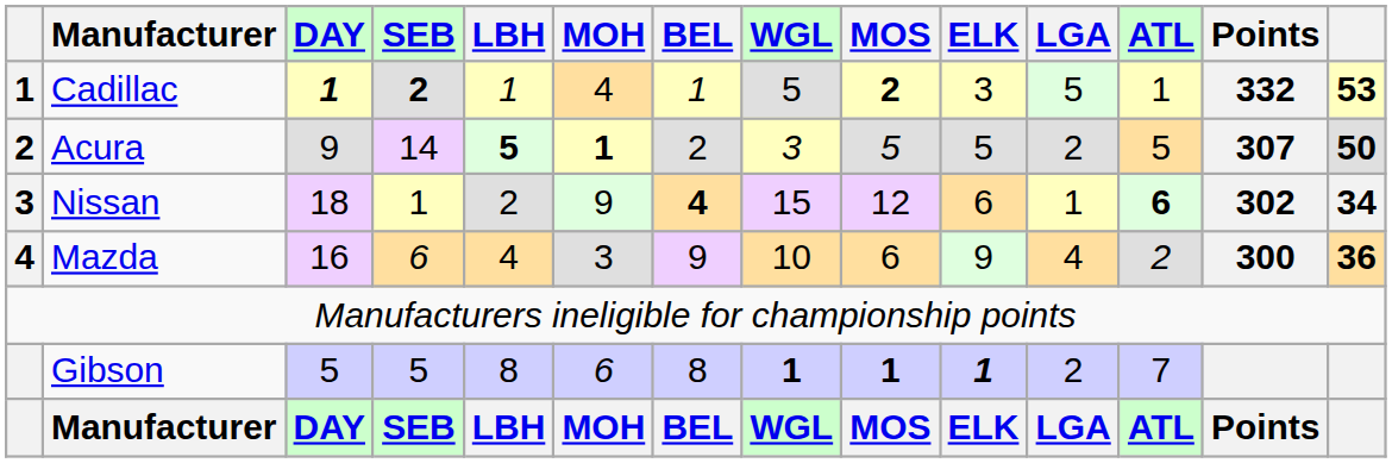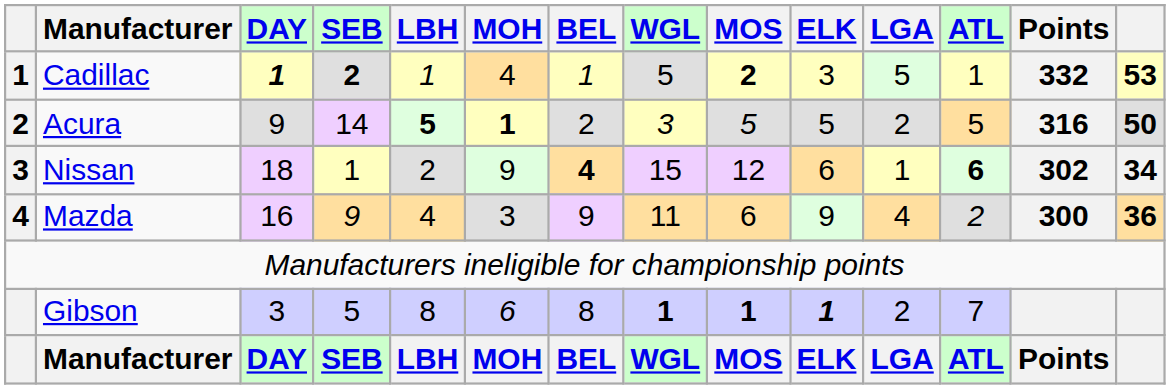 <table class="wikitable" style="font-size:85%; text-align:center">
 <tr style="background:#f9f9f9; vertical-align:top;">
 <th valign=middle></th>
 <th valign=middle>Manufacturer</th>
 <td style="background:#ccffcc;"><strong><a href='#'>DAY</a></strong></td>
 <td style="background:#ccffcc;"><strong><a href='#'>SEB</a></strong></td>
 <th><a href='#'>LBH</a></th>
 <th><a href='#'>MOH</a></th>
 <th><a href='#'>BEL</a></th>
 <td style="background:#ccffcc;"><strong><a href='#'>WGL</a></strong></td>
 <th><a href='#'>MOS</a></th>
 <th><a href='#'>ELK</a></th>
 <th><a href='#'>LGA</a></th>
 <td style="background:#ccffcc;"><strong><a href='#'>ATL</a></strong></td>
 <th valign=middle>Points</th>
 <th valign=middle></th>
 </tr>
 <tr>
 <th>1</th>
 <td align=left><a href='#'>Cadillac</a></td>
 <td style="background:#ffffbf;"><strong><em>1</em></strong></td>
 <td style="background:#dfdfdf;"><strong>2</strong></td>
 <td style="background:#ffffbf;"><em>1</em></td>
 <td style="background:#ffdf9f;">4</td>
 <td style="background:#ffffbf;"><em>1</em></td>
 <td style="background:#dfdfdf;">5</td>
 <td style="background:#ffffbf;"><strong>2</strong></td>
 <td style="background:#ffffbf;">3</td>
 <td style="background:#dfffdf;">5</td>
 <td style="background:#ffffbf;">1</td>
 <th>332</th>
 <th style="background:#ffffbf;">53</th>
 </tr>
 <tr>
 <th>2</th>
 <td align=left><a href='#'>Acura</a></td>
 <td style="background:#dfdfdf;">9</td>
 <td style="background:#efcfff;">14</td>
 <td style="background:#dfffdf;"><strong>5</strong></td>
 <td style="background:#ffffbf;"><strong>1</strong></td>
 <td style="background:#dfdfdf;">2</td>
 <td style="background:#ffffbf;"><em>3</em></td>
 <td style="background:#dfdfdf;"><em>5</em></td>
 <td style="background:#dfdfdf;">5</td>
 <td style="background:#dfdfdf;">2</td>
 <td style="background:#ffdf9f;">5</td>
-<th>307</th>
+<th>316</th>
 <th style="background:#dfdfdf;">50</th>
 </tr>
 <tr>
 <th>3</th>
 <td align=left><a href='#'>Nissan</a></td>
 <td style="background:#efcfff;">18</td>
 <td style="background:#ffffbf;">1</td>
 <td style="background:#dfdfdf;">2</td>
 <td style="background:#dfffdf;">9</td>
 <td style="background:#ffdf9f;"><strong>4</strong></td>
 <td style="background:#efcfff;">15</td>
 <td style="background:#efcfff;">12</td>
 <td style="background:#ffdf9f;">6</td>
 <td style="background:#ffffbf;">1</td>
 <td style="background:#dfffdf;"><strong>6</strong></td>
 <th>302</th>
 <th>34</th>
 </tr>
 <tr>
 <th>4</th>
 <td align=left><a href='#'>Mazda</a></td>
 <td style="background:#efcfff;">16</td>
-<td style="background:#ffdf9f;"><em>6</em></td>
+<td style="background:#ffdf9f;"><em>9</em></td>
 <td style="background:#ffdf9f;">4</td>
 <td style="background:#dfdfdf;">3</td>
 <td style="background:#efcfff;">9</td>
-<td style="background:#ffdf9f;">10</td>
+<td style="background:#ffdf9f;">11</td>
 <td style="background:#ffdf9f;">6</td>
 <td style="background:#dfffdf;">9</td>
 <td style="background:#ffdf9f;">4</td>
 <td style="background:#dfdfdf;"><em>2</em></td>
 <th>300</th>
 <th style="background:#ffdf9f;">36</th>
 </tr>
 <tr>
 <td colspan=14><em>Manufacturers ineligible for championship points</em></td>
 </tr>
 <tr>
 <th></th>
 <td align=left><a href='#'>Gibson</a></td>
-<td style="background:#cfcfff;">5</td>
+<td style="background:#cfcfff;">3</td>
 <td style="background:#cfcfff;">5</td>
 <td style="background:#cfcfff;">8</td>
 <td style="background:#cfcfff;"><em>6</em></td>
 <td style="background:#cfcfff;">8</td>
 <td style="background:#cfcfff;"><strong>1</strong></td>
 <td style="background:#cfcfff;"><strong>1</strong></td>
 <td style="background:#cfcfff;"><strong><em>1</em></strong></td>
 <td style="background:#cfcfff;">2</td>
 <td style="background:#cfcfff;">7</td>
 <th></th>
 <th></th>
 </tr>
 <tr valign="top">
 <th valign=middle></th>
 <th valign=middle>Manufacturer</th>
 <td style="background:#ccffcc;"><strong><a href='#'>DAY</a></strong></td>
 <td style="background:#ccffcc;"><strong><a href='#'>SEB</a></strong></td>
 <th><a href='#'>LBH</a></th>
 <th><a href='#'>MOH</a></th>
 <th><a href='#'>BEL</a></th>
 <td style="background:#ccffcc;"><strong><a href='#'>WGL</a></strong></td>
 <th><a href='#'>MOS</a></th>
 <th><a href='#'>ELK</a></th>
 <th><a href='#'>LGA</a></th>
 <td style="background:#ccffcc;"><strong><a href='#'>ATL</a></strong></td>
 <th valign=middle>Points</th>
 <th valign=middle></th>
 </tr>
 </table>
